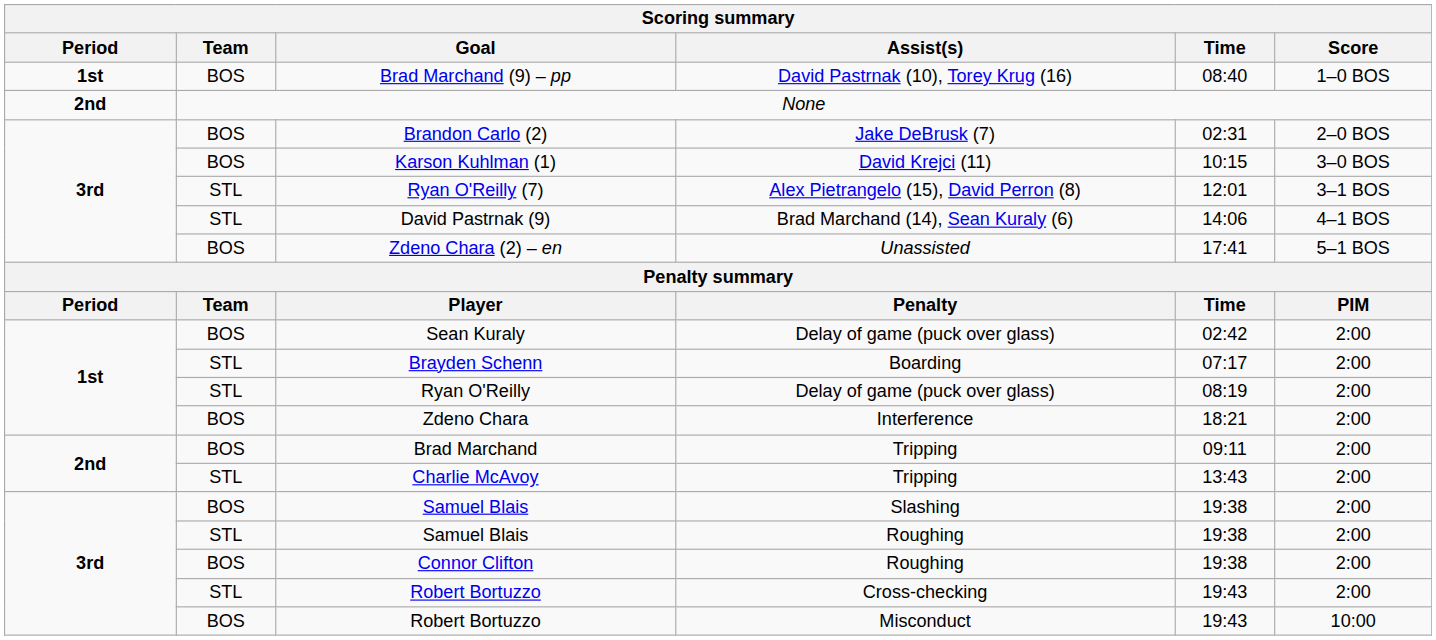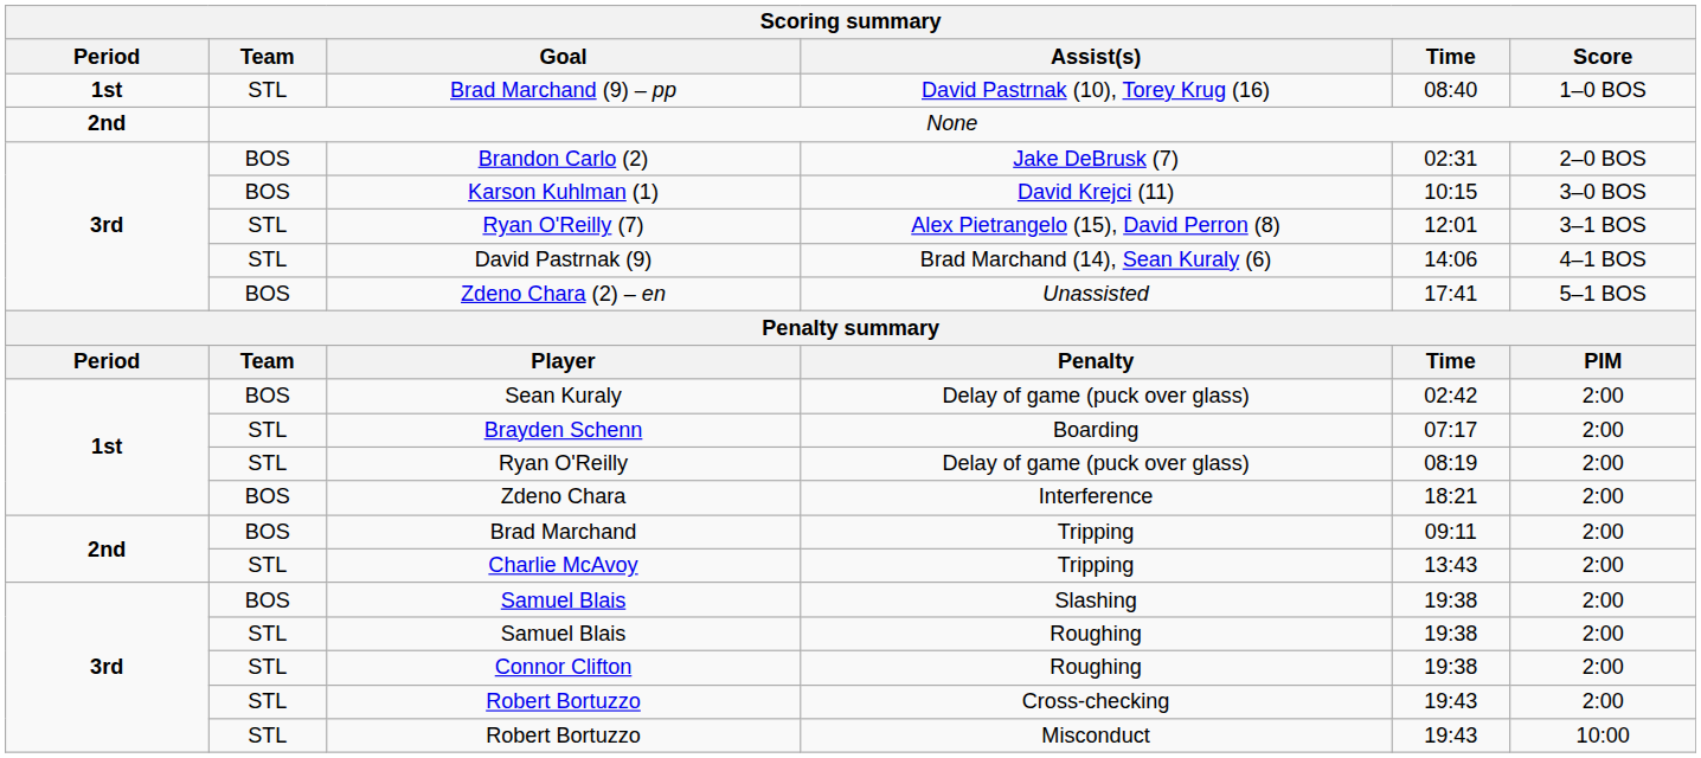 <table style="width:100%;" class="wikitable">
 <tr>
 <th colspan="6">Scoring summary</th>
 </tr>
 <tr>
 <th style="width:12%;">Period</th>
 <th style="width:7%;">Team</th>
 <th style="width:28%;">Goal</th>
 <th style="width:35%;">Assist(s)</th>
 <th style="width:7%;">Time</th>
 <th style="width:11%;">Score</th>
 </tr>
 <tr style="text-align:center;">
 <td rowspan="1"><strong>1st</strong></td>
-<td>BOS</td>
+<td>STL</td>
 <td><a href='#'>Brad Marchand</a> (9) – <em>pp</em></td>
 <td><a href='#'>David Pastrnak</a> (10), <a href='#'>Torey Krug</a> (16)</td>
 <td>08:40</td>
 <td>1–0 BOS</td>
 </tr>
 <tr style="text-align:center;">
 <td><strong>2nd</strong></td>
 <td colspan="5"><em>None</em></td>
 </tr>
 <tr style="text-align:center;">
 <td rowspan="5"><strong>3rd</strong></td>
 <td>BOS</td>
 <td><a href='#'>Brandon Carlo</a> (2)</td>
 <td><a href='#'>Jake DeBrusk</a> (7)</td>
 <td>02:31</td>
 <td>2–0 BOS</td>
 </tr>
 <tr style="text-align:center;">
 <td>BOS</td>
 <td><a href='#'>Karson Kuhlman</a> (1)</td>
 <td><a href='#'>David Krejci</a> (11)</td>
 <td>10:15</td>
 <td>3–0 BOS</td>
 </tr>
 <tr style="text-align:center;">
 <td>STL</td>
 <td><a href='#'>Ryan O'Reilly</a> (7)</td>
 <td><a href='#'>Alex Pietrangelo</a> (15), <a href='#'>David Perron</a> (8)</td>
 <td>12:01</td>
 <td>3–1 BOS</td>
 </tr>
 <tr style="text-align:center;">
 <td>STL</td>
 <td>David Pastrnak (9)</td>
 <td>Brad Marchand (14), <a href='#'>Sean Kuraly</a> (6)</td>
 <td>14:06</td>
 <td>4–1 BOS</td>
 </tr>
 <tr style="text-align:center;">
 <td>BOS</td>
 <td><a href='#'>Zdeno Chara</a> (2) – <em>en</em></td>
 <td><em>Unassisted</em></td>
 <td>17:41</td>
 <td>5–1 BOS</td>
 </tr>
 <tr>
 <th colspan="6">Penalty summary</th>
 </tr>
 <tr>
 <th style="width:12%;">Period</th>
 <th style="width:7%;">Team</th>
 <th style="width:28%;">Player</th>
 <th style="width:35%;">Penalty</th>
 <th style="width:7%;">Time</th>
 <th style="width:11%;">PIM</th>
 </tr>
 <tr style="text-align:center;">
 <td rowspan="4"><strong>1st</strong></td>
 <td>BOS</td>
 <td>Sean Kuraly</td>
 <td>Delay of game (puck over glass)</td>
 <td>02:42</td>
 <td>2:00</td>
 </tr>
 <tr style="text-align:center;">
 <td>STL</td>
 <td><a href='#'>Brayden Schenn</a></td>
 <td>Boarding</td>
 <td>07:17</td>
 <td>2:00</td>
 </tr>
 <tr style="text-align:center;">
 <td>STL</td>
 <td>Ryan O'Reilly</td>
 <td>Delay of game (puck over glass)</td>
 <td>08:19</td>
 <td>2:00</td>
 </tr>
 <tr style="text-align:center;">
 <td>BOS</td>
 <td>Zdeno Chara</td>
 <td>Interference</td>
 <td>18:21</td>
 <td>2:00</td>
 </tr>
 <tr style="text-align:center;">
 <td rowspan="2"><strong>2nd</strong></td>
 <td>BOS</td>
 <td>Brad Marchand</td>
 <td>Tripping</td>
 <td>09:11</td>
 <td>2:00</td>
 </tr>
 <tr style="text-align:center;">
 <td>STL</td>
 <td><a href='#'>Charlie McAvoy</a></td>
 <td>Tripping</td>
 <td>13:43</td>
 <td>2:00</td>
 </tr>
 <tr style="text-align:center;">
 <td rowspan="5"><strong>3rd</strong></td>
 <td>BOS</td>
 <td><a href='#'>Samuel Blais</a></td>
 <td>Slashing</td>
 <td>19:38</td>
 <td>2:00</td>
 </tr>
 <tr style="text-align:center;">
 <td>STL</td>
 <td>Samuel Blais</td>
 <td>Roughing</td>
 <td>19:38</td>
 <td>2:00</td>
 </tr>
 <tr style="text-align:center;">
-<td>BOS</td>
+<td>STL</td>
 <td><a href='#'>Connor Clifton</a></td>
 <td>Roughing</td>
 <td>19:38</td>
 <td>2:00</td>
 </tr>
 <tr style="text-align:center;">
 <td>STL</td>
 <td><a href='#'>Robert Bortuzzo</a></td>
 <td>Cross-checking</td>
 <td>19:43</td>
 <td>2:00</td>
 </tr>
 <tr style="text-align:center;">
-<td>BOS</td>
+<td>STL</td>
 <td>Robert Bortuzzo</td>
 <td>Misconduct</td>
 <td>19:43</td>
 <td>10:00</td>
 </tr>
 </table>
